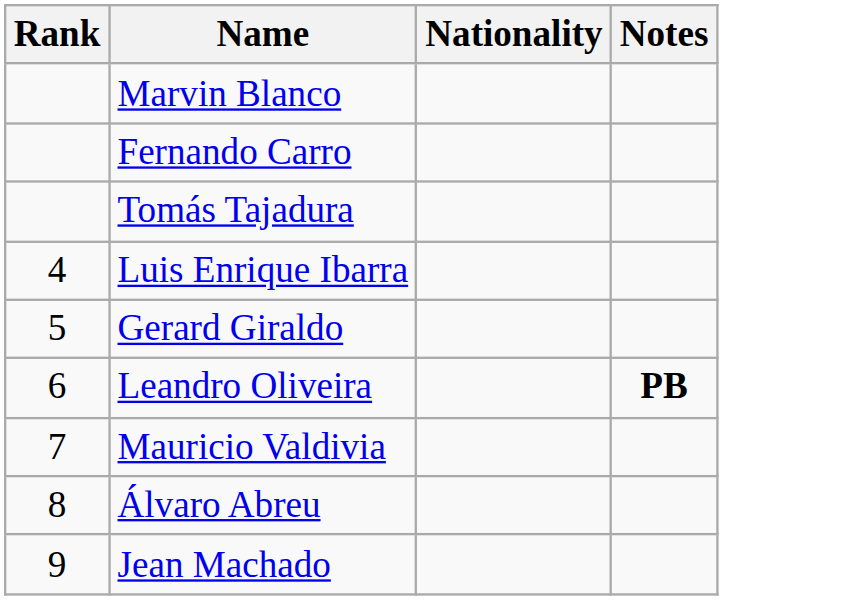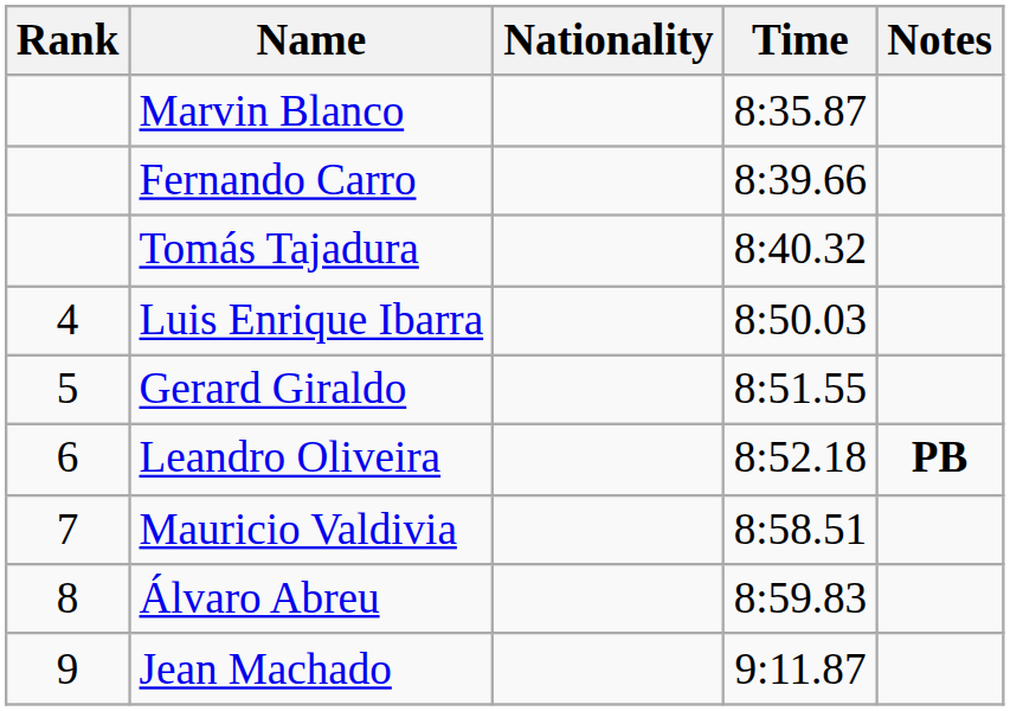 <table class="wikitable sortable" style="text-align:center">
 <tr>
 <th>Rank</th>
 <th>Name</th>
 <th>Nationality</th>
+<th>Time</th>
 <th>Notes</th>
 </tr>
 <tr>
 <td></td>
 <td align=left><a href='#'>Marvin Blanco</a></td>
 <td align=left></td>
+<td>8:35.87</td>
 <td></td>
 </tr>
 <tr>
 <td></td>
 <td align=left><a href='#'>Fernando Carro</a></td>
 <td align=left></td>
+<td>8:39.66</td>
 <td></td>
 </tr>
 <tr>
 <td></td>
 <td align=left><a href='#'>Tomás Tajadura</a></td>
 <td align=left></td>
+<td>8:40.32</td>
 <td></td>
 </tr>
 <tr>
 <td>4</td>
 <td align=left><a href='#'>Luis Enrique Ibarra</a></td>
 <td align=left></td>
+<td>8:50.03</td>
 <td></td>
 </tr>
 <tr>
 <td>5</td>
 <td align=left><a href='#'>Gerard Giraldo</a></td>
 <td align=left></td>
+<td>8:51.55</td>
 <td></td>
 </tr>
 <tr>
 <td>6</td>
 <td align=left><a href='#'>Leandro Oliveira</a></td>
 <td align=left></td>
+<td>8:52.18</td>
 <td><strong>PB</strong></td>
 </tr>
 <tr>
 <td>7</td>
 <td align=left><a href='#'>Mauricio Valdivia</a></td>
 <td align=left></td>
+<td>8:58.51</td>
 <td></td>
 </tr>
 <tr>
 <td>8</td>
 <td align=left><a href='#'>Álvaro Abreu</a></td>
 <td align=left></td>
+<td>8:59.83</td>
 <td></td>
 </tr>
 <tr>
 <td>9</td>
 <td align=left><a href='#'>Jean Machado</a></td>
 <td align=left></td>
+<td>9:11.87</td>
 <td></td>
 </tr>
 </table>
